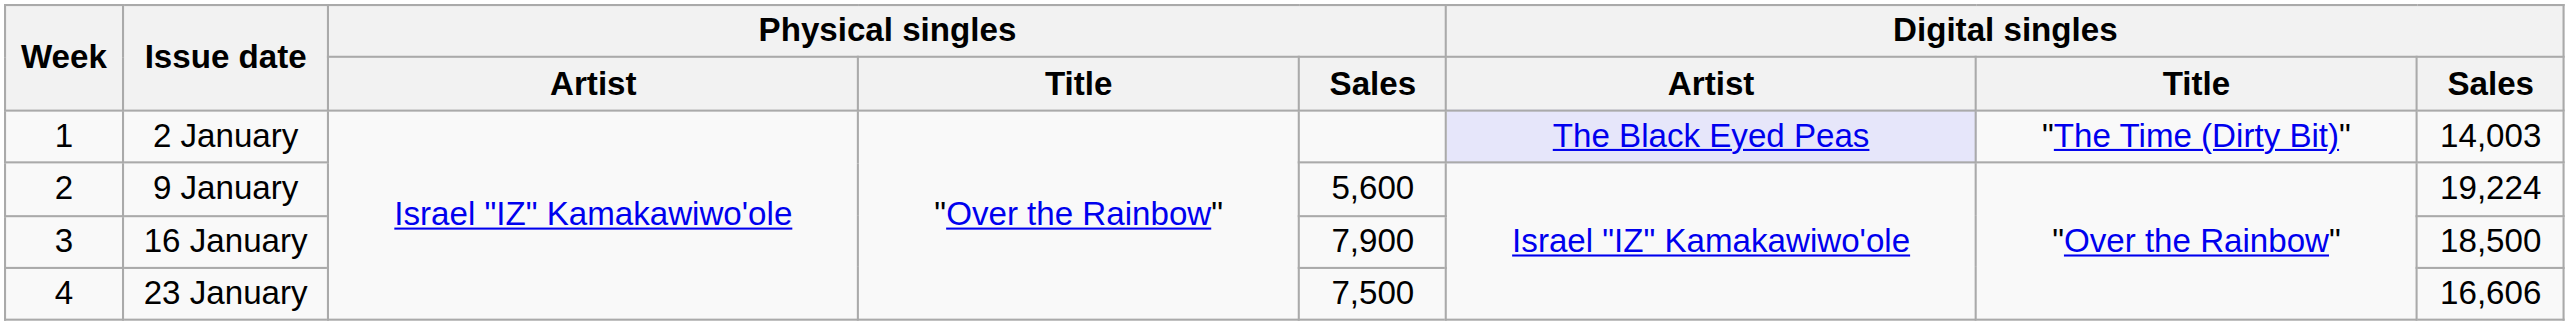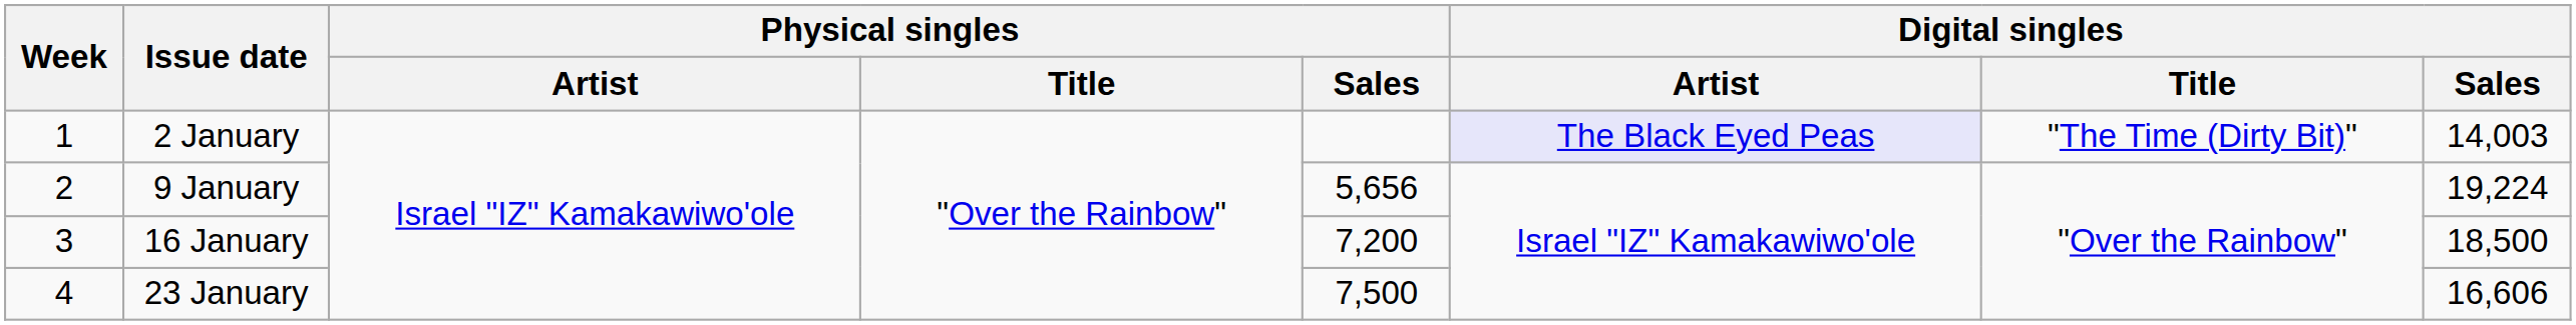 <table class="wikitable" style="text-align:center;">
 <tr>
 <th rowspan="2" width="4%">Week</th>
 <th rowspan="2" width="7%">Issue date</th>
 <th colspan="3" width="38%">Physical singles</th>
 <th colspan="3" width="38%">Digital singles</th>
 </tr>
 <tr>
 <th width="18%">Artist</th>
 <th width="15%">Title</th>
 <th width="5%">Sales</th>
 <th width="18%">Artist</th>
 <th width="15%">Title</th>
 <th width="5%">Sales</th>
 </tr>
 <tr>
 <td>1</td>
 <td>2 January</td>
 <td rowspan=4><a href='#'>Israel "IZ" Kamakawiwo'ole</a></td>
 <td rowspan=4>"<a href='#'>Over the Rainbow</a>"</td>
 <td></td>
 <td style="background: lavender;"><a href='#'>The Black Eyed Peas</a></td>
 <td>"<a href='#'>The Time (Dirty Bit)</a>"</td>
 <td>14,003</td>
 </tr>
 <tr>
 <td>2</td>
 <td>9 January</td>
-<td>5,600</td>
+<td>5,656</td>
 <td rowspan=3><a href='#'>Israel "IZ" Kamakawiwo'ole</a></td>
 <td rowspan=3>"<a href='#'>Over the Rainbow</a>"</td>
 <td>19,224</td>
 </tr>
 <tr>
 <td>3</td>
 <td>16 January</td>
-<td>7,900</td>
+<td>7,200</td>
 <td>18,500</td>
 </tr>
 <tr>
 <td>4</td>
 <td>23 January</td>
 <td>7,500</td>
 <td>16,606</td>
 </tr>
 </table>
